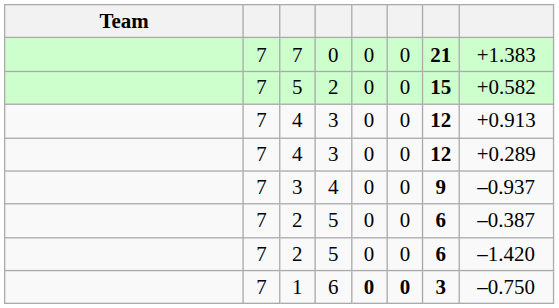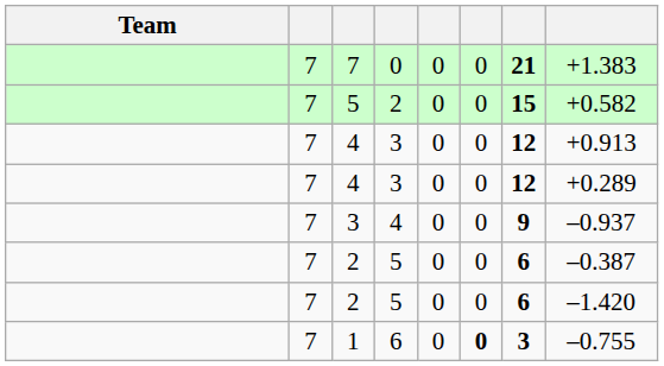 <table class="wikitable" style="text-align:center">
 <tr>
 <th style="width:175px;">Team</th>
 <th style="width:20px;"></th>
 <th style="width:20px;"></th>
 <th style="width:20px;"></th>
 <th style="width:20px;"></th>
 <th style="width:20px;"></th>
 <th style="width:20px;"></th>
 <th style="width:65px;"></th>
 </tr>
 <tr style="background:#cfc;">
 <td style="text-align:left"></td>
 <td>7</td>
 <td>7</td>
 <td>0</td>
 <td>0</td>
 <td>0</td>
 <td><strong>21</strong></td>
 <td>+1.383</td>
 </tr>
 <tr style="background:#cfc;">
 <td style="text-align:left"></td>
 <td>7</td>
 <td>5</td>
 <td>2</td>
 <td>0</td>
 <td>0</td>
 <td><strong>15</strong></td>
 <td>+0.582</td>
 </tr>
 <tr>
 <td style="text-align:left"></td>
 <td>7</td>
 <td>4</td>
 <td>3</td>
 <td>0</td>
 <td>0</td>
 <td><strong>12</strong></td>
 <td>+0.913</td>
 </tr>
 <tr>
 <td style="text-align:left"></td>
 <td>7</td>
 <td>4</td>
 <td>3</td>
 <td>0</td>
 <td>0</td>
 <td><strong>12</strong></td>
 <td>+0.289</td>
 </tr>
 <tr>
 <td style="text-align:left"></td>
 <td>7</td>
 <td>3</td>
 <td>4</td>
 <td>0</td>
 <td>0</td>
 <td><strong>9</strong></td>
 <td>–0.937</td>
 </tr>
 <tr>
 <td style="text-align:left"></td>
 <td>7</td>
 <td>2</td>
 <td>5</td>
 <td>0</td>
 <td>0</td>
 <td><strong>6</strong></td>
 <td>–0.387</td>
 </tr>
 <tr>
 <td style="text-align:left"></td>
 <td>7</td>
 <td>2</td>
 <td>5</td>
 <td>0</td>
 <td>0</td>
 <td><strong>6</strong></td>
 <td>–1.420</td>
 </tr>
 <tr>
 <td style="text-align:left"></td>
 <td>7</td>
 <td>1</td>
 <td>6</td>
-<td><strong>0</strong></td>
+<td>0</td>
 <td><strong>0</strong></td>
 <td><strong>3</strong></td>
-<td>–0.750</td>
+<td>–0.755</td>
 </tr>
 </table>
